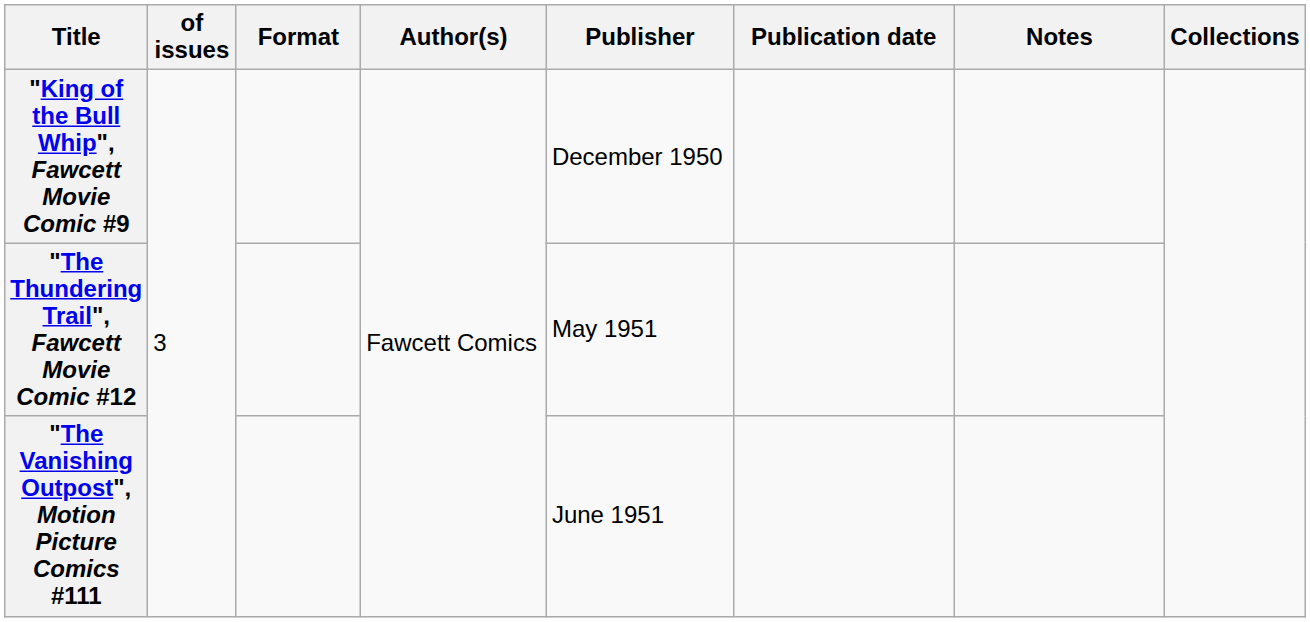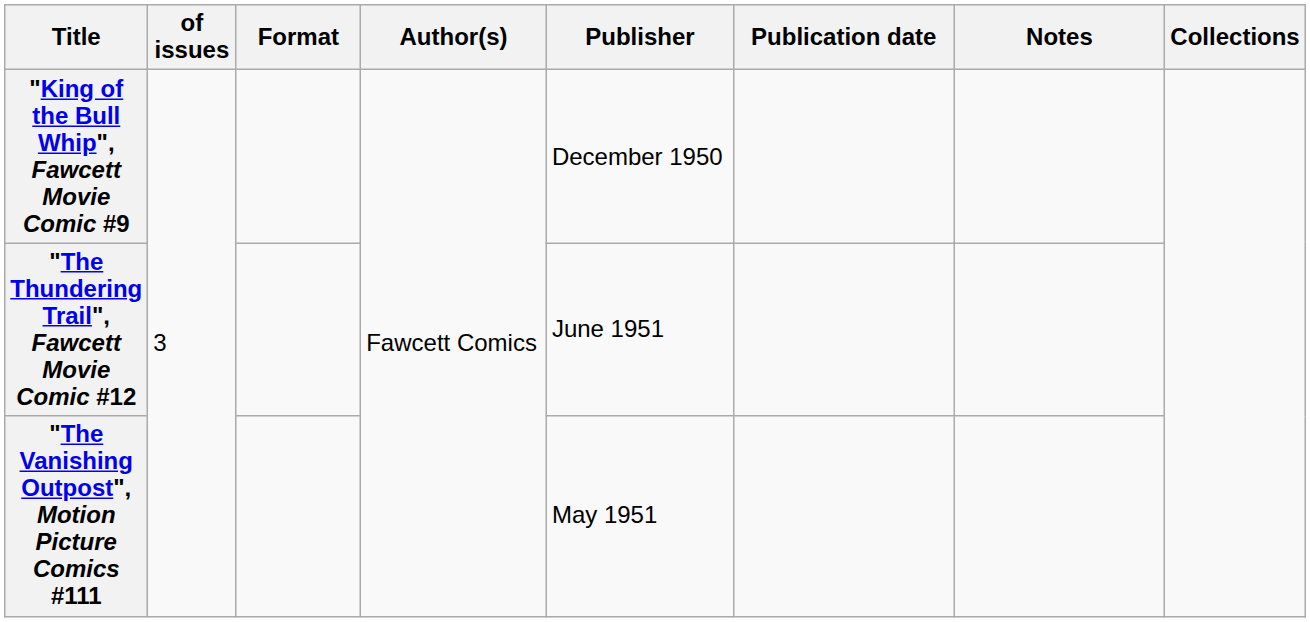 <table class="wikitable">
 <tr>
 <th>Title</th>
 <th style="width:40pt"> of issues</th>
 <th style="width:75pt">Format</th>
 <th style="width:125pt">Author(s)</th>
 <th style="width:125pt">Publisher</th>
 <th style="width:150pt">Publication date</th>
 <th style="width:175pt">Notes</th>
 <th>Collections</th>
 </tr>
 <tr>
 <th>"<a href='#'>King of the Bull Whip</a>", <em>Fawcett Movie Comic</em> #9</th>
 <td rowspan="3">3</td>
 <td></td>
 <td rowspan="3">Fawcett Comics</td>
 <td>December 1950</td>
 <td></td>
 <td></td>
 </tr>
 <tr>
 <th>"<a href='#'>The Thundering Trail</a>", <em>Fawcett Movie Comic</em> #12</th>
 <td></td>
-<td>May 1951</td>
+<td>June 1951</td>
 <td></td>
 <td></td>
 </tr>
 <tr>
 <th>"<a href='#'>The Vanishing Outpost</a>", <em>Motion Picture Comics</em> #111</th>
 <td></td>
-<td>June 1951</td>
+<td>May 1951</td>
 <td></td>
 <td></td>
 </tr>
 </table>
